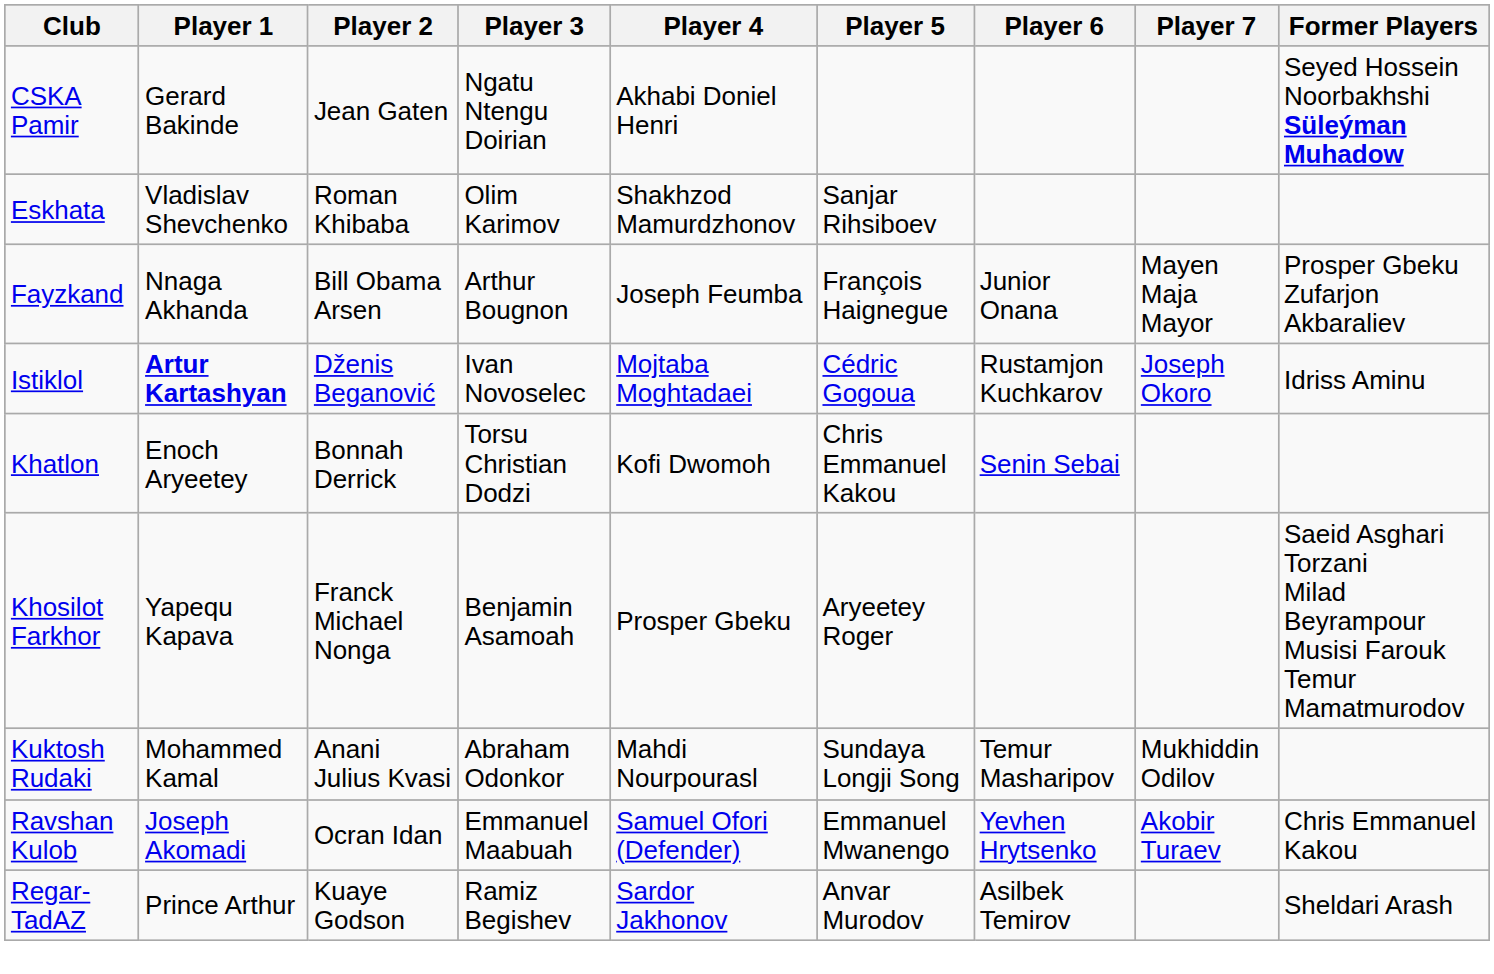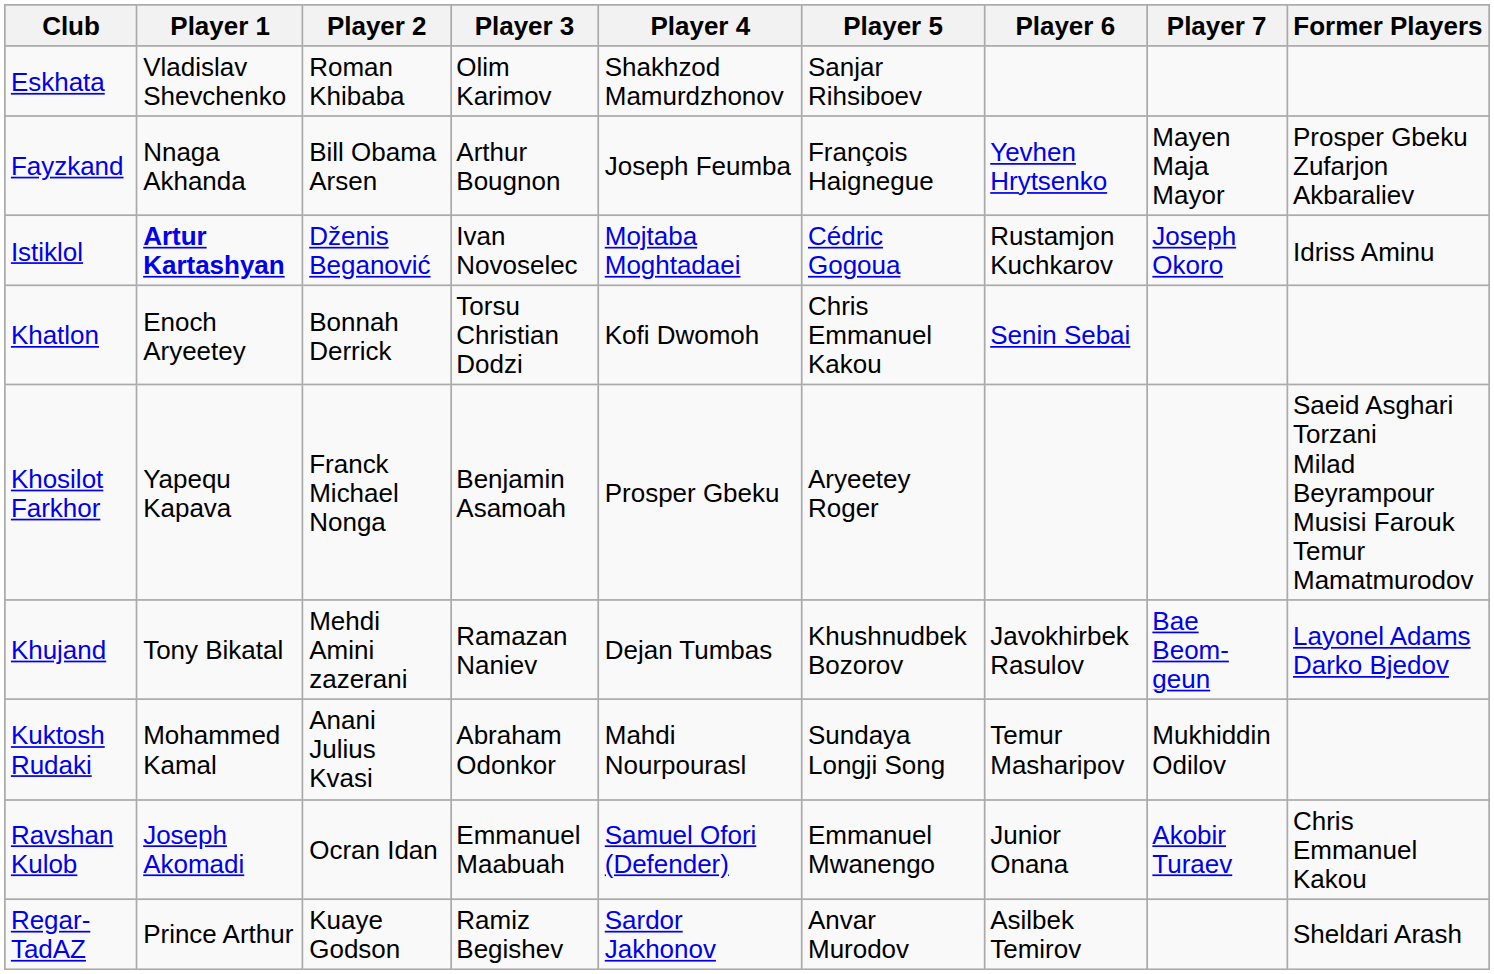 <table class="wikitable" style="font-size:95%;">
 <tr>
 <th>Club</th>
 <th>Player 1</th>
 <th>Player 2</th>
 <th>Player 3</th>
 <th>Player 4</th>
 <th>Player 5</th>
 <th>Player 6</th>
 <th>Player 7</th>
 <th>Former Players</th>
-</tr>
-<tr>
-<td><a href='#'>CSKA Pamir</a></td>
-<td> Gerard Bakinde</td>
-<td> Jean Gaten</td>
-<td> Ngatu Ntengu Doirian</td>
-<td> Akhabi Doniel Henri</td>
-<td></td>
-<td></td>
-<td></td>
-<td> Seyed Hossein Noorbakhshi <br>  <strong><a href='#'>Süleýman Muhadow</a></strong></td>
 </tr>
 <tr>
 <td><a href='#'>Eskhata</a></td>
 <td> Vladislav Shevchenko</td>
 <td> Roman Khibaba</td>
 <td> Olim Karimov</td>
 <td> Shakhzod Mamurdzhonov</td>
 <td> Sanjar Rihsiboev</td>
 <td></td>
 <td></td>
 <td></td>
 </tr>
 <tr>
 <td><a href='#'>Fayzkand</a></td>
 <td> Nnaga Akhanda</td>
 <td> Bill Obama Arsen</td>
 <td> Arthur Bougnon</td>
 <td> Joseph Feumba</td>
 <td> François Haignegue</td>
-<td> Junior Onana</td>
+<td> <a href='#'>Yevhen Hrytsenko</a></td>
 <td> Mayen Maja Mayor</td>
 <td> Prosper Gbeku <br>  Zufarjon Akbaraliev</td>
 </tr>
 <tr>
 <td><a href='#'>Istiklol</a></td>
 <td> <strong><a href='#'>Artur Kartashyan</a></strong></td>
 <td> <a href='#'>Dženis Beganović</a></td>
 <td> Ivan Novoselec</td>
 <td> <a href='#'>Mojtaba Moghtadaei</a></td>
 <td> <a href='#'>Cédric Gogoua</a></td>
 <td> Rustamjon Kuchkarov</td>
 <td> <a href='#'>Joseph Okoro</a></td>
 <td> Idriss Aminu</td>
 </tr>
 <tr>
 <td><a href='#'>Khatlon</a></td>
 <td> Enoch Aryeetey</td>
 <td> Bonnah Derrick</td>
 <td> Torsu Christian Dodzi</td>
 <td> Kofi Dwomoh</td>
 <td> Chris Emmanuel Kakou</td>
 <td> <a href='#'>Senin Sebai</a></td>
 <td></td>
 <td></td>
 </tr>
 <tr>
 <td><a href='#'>Khosilot Farkhor</a></td>
 <td> Yapequ Kapava</td>
 <td> Franck Michael Nonga</td>
 <td> Benjamin Asamoah</td>
 <td> Prosper Gbeku</td>
 <td> Aryeetey Roger</td>
 <td></td>
 <td></td>
 <td> Saeid Asghari Torzani <br>  Milad Beyrampour <br>  Musisi Farouk <br>  Temur Mamatmurodov</td>
 </tr>
 <tr>
+<td><a href='#'>Khujand</a></td>
+<td> Tony Bikatal</td>
+<td> Mehdi Amini zazerani</td>
+<td> Ramazan Naniev</td>
+<td> Dejan Tumbas</td>
+<td> Khushnudbek Bozorov</td>
+<td> Javokhirbek Rasulov</td>
+<td> <a href='#'>Bae Beom-geun</a></td>
+<td> <a href='#'>Layonel Adams</a> <br>  <a href='#'>Darko Bjedov</a></td>
+</tr>
+<tr>
 <td><a href='#'>Kuktosh Rudaki</a></td>
 <td> Mohammed Kamal</td>
 <td> Anani Julius Kvasi</td>
 <td> Abraham Odonkor</td>
 <td> Mahdi Nourpourasl</td>
 <td> Sundaya Longji Song</td>
 <td> Temur Masharipov</td>
 <td> Mukhiddin Odilov</td>
 <td></td>
 </tr>
 <tr>
 <td><a href='#'>Ravshan Kulob</a></td>
 <td> <a href='#'>Joseph Akomadi</a></td>
 <td> Ocran Idan</td>
 <td> Emmanuel Maabuah</td>
 <td> <a href='#'>Samuel Ofori (Defender)</a></td>
 <td> Emmanuel Mwanengo</td>
-<td> <a href='#'>Yevhen Hrytsenko</a></td>
+<td> Junior Onana</td>
 <td> <a href='#'>Akobir Turaev</a></td>
 <td> Chris Emmanuel Kakou</td>
 </tr>
 <tr>
 <td><a href='#'>Regar-TadAZ</a></td>
 <td> Prince Arthur</td>
 <td> Kuaye Godson</td>
 <td> Ramiz Begishev</td>
 <td> <a href='#'>Sardor Jakhonov</a></td>
 <td> Anvar Murodov</td>
 <td> Asilbek Temirov</td>
 <td></td>
 <td> Sheldari Arash</td>
 </tr>
 </table>
